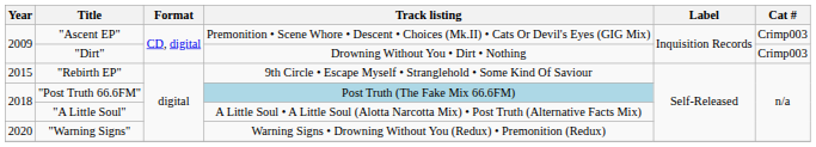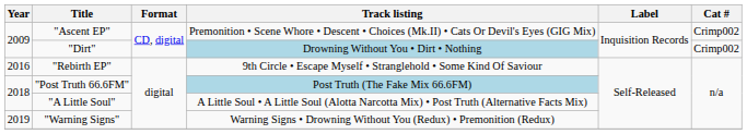 <table class="wikitable" style="text-align: center;">
 <tr>
 <th>Year</th>
 <th>Title</th>
 <th>Format</th>
 <th>Track listing</th>
 <th>Label</th>
 <th>Cat #</th>
 </tr>
 <tr>
 <td rowspan="2">2009</td>
 <td>"Ascent EP"</td>
 <td rowspan="2"><a href='#'>CD</a>, <a href='#'>digital</a></td>
 <td>Premonition • Scene Whore • Descent • Choices (Mk.II) • Cats Or Devil's Eyes (GIG Mix)</td>
 <td rowspan="2">Inquisition Records</td>
-<td>Crimp003</td>
+<td>Crimp002</td>
 </tr>
 <tr>
 <td>"Dirt"</td>
-<td>Drowning Without You • Dirt • Nothing</td>
-<td>Crimp003</td>
+<td style="background: lightblue;">Drowning Without You • Dirt • Nothing</td>
+<td>Crimp002</td>
 </tr>
 <tr>
-<td>2015</td>
+<td>2016</td>
 <td>"Rebirth EP"</td>
 <td rowspan="4">digital</td>
 <td>9th Circle • Escape Myself • Stranglehold • Some Kind Of Saviour</td>
 <td rowspan="4">Self-Released</td>
 <td rowspan="4">n/a</td>
 </tr>
 <tr>
 <td rowspan="2">2018</td>
 <td>"Post Truth 66.6FM"</td>
 <td style="background: lightblue;">Post Truth (The Fake Mix 66.6FM)</td>
 </tr>
 <tr>
 <td>"A Little Soul"</td>
 <td>A Little Soul • A Little Soul (Alotta Narcotta Mix) • Post Truth (Alternative Facts Mix)</td>
 </tr>
 <tr>
-<td>2020</td>
+<td>2019</td>
 <td>"Warning Signs"</td>
 <td>Warning Signs • Drowning Without You (Redux) • Premonition (Redux)</td>
 </tr>
 <tr>
 </tr>
 </table>
